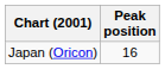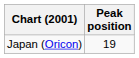 <table class="wikitable sortable plainrowheaders">
 <tr>
 <th scope="col">Chart (2001)</th>
 <th scope="col">Peak<br>position</th>
 </tr>
 <tr>
 <td>Japan (<a href='#'>Oricon</a>)</td>
-<td style="text-align:center;">16</td>
+<td style="text-align:center;">19</td>
 </tr>
 </table>
